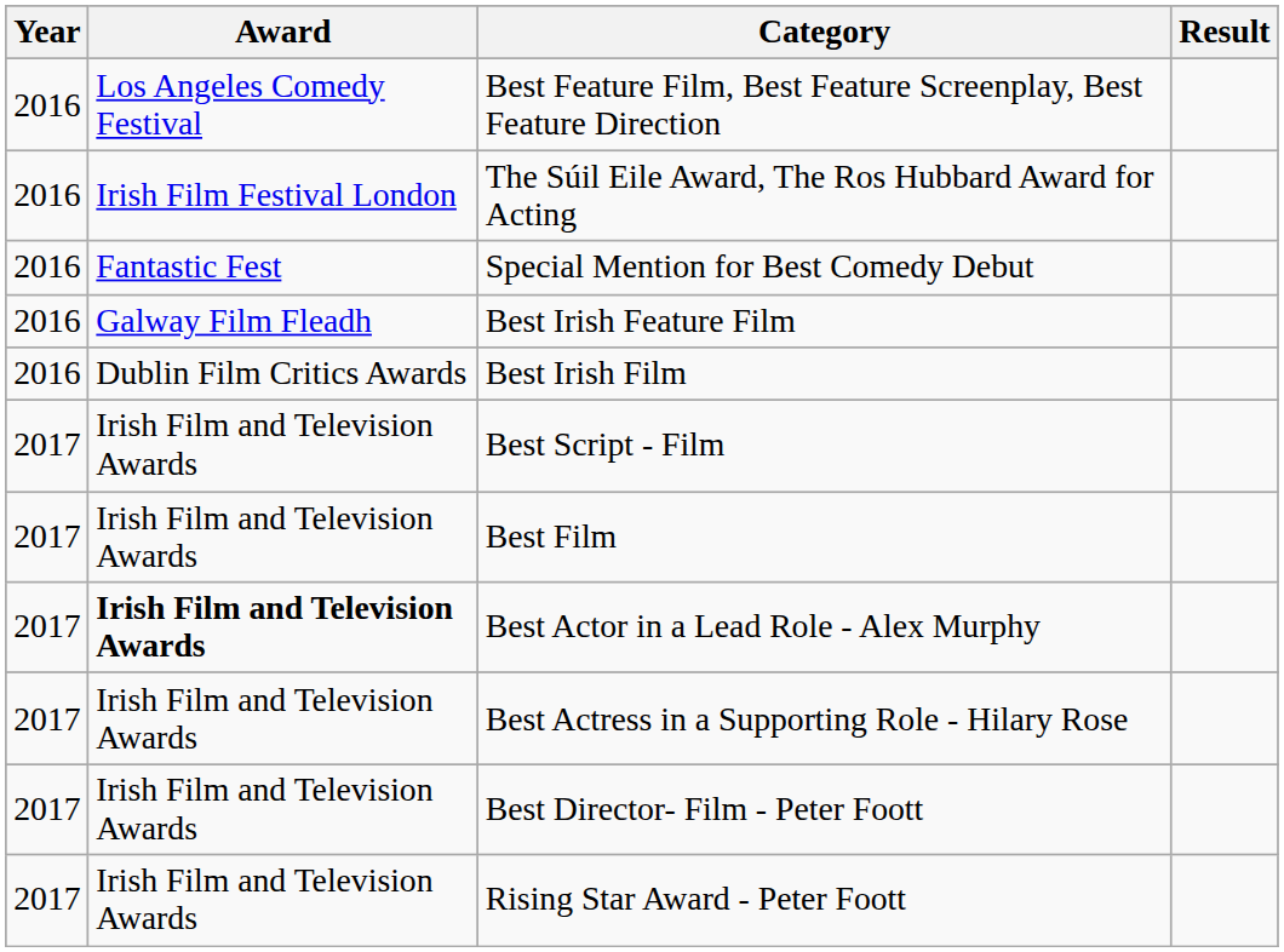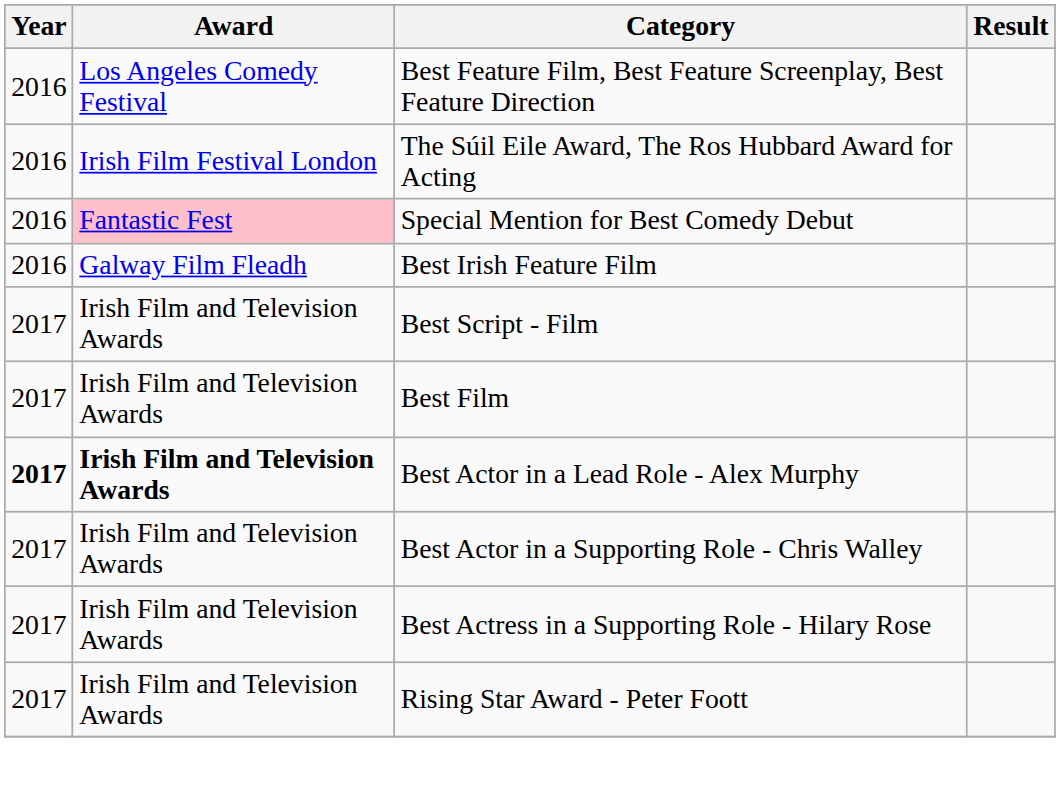 <table class="wikitable sortable">
 <tr>
 <th>Year</th>
 <th>Award</th>
 <th>Category</th>
 <th>Result</th>
 </tr>
 <tr>
 <td>2016</td>
 <td><a href='#'>Los Angeles Comedy Festival</a></td>
 <td>Best Feature Film, Best Feature Screenplay, Best Feature Direction</td>
 <td></td>
 </tr>
 <tr>
 <td>2016</td>
 <td><a href='#'>Irish Film Festival London</a></td>
 <td>The Súil Eile Award, The Ros Hubbard Award for Acting</td>
 <td></td>
 </tr>
 <tr>
 <td>2016</td>
-<td><a href='#'>Fantastic Fest</a></td>
+<td style="background: pink;"><a href='#'>Fantastic Fest</a></td>
 <td>Special Mention for Best Comedy Debut</td>
 <td></td>
 </tr>
 <tr>
 <td>2016</td>
 <td><a href='#'>Galway Film Fleadh</a></td>
 <td>Best Irish Feature Film</td>
-<td></td>
-</tr>
-<tr>
-<td>2016</td>
-<td>Dublin Film Critics Awards</td>
-<td>Best Irish Film</td>
 <td></td>
 </tr>
 <tr>
 <td>2017</td>
 <td>Irish Film and Television Awards</td>
 <td>Best Script - Film</td>
 <td></td>
 </tr>
 <tr>
 <td>2017</td>
 <td>Irish Film and Television Awards</td>
 <td>Best Film</td>
 <td></td>
 </tr>
 <tr>
-<td>2017</td>
+<td><strong>2017</strong></td>
 <td><strong>Irish Film and Television Awards</strong></td>
 <td>Best Actor in a Lead Role - Alex Murphy</td>
+<td></td>
+</tr>
+<tr>
+<td>2017</td>
+<td>Irish Film and Television Awards</td>
+<td>Best Actor in a Supporting Role - Chris Walley</td>
 <td></td>
 </tr>
 <tr>
 <td>2017</td>
 <td>Irish Film and Television Awards</td>
 <td>Best Actress in a Supporting Role - Hilary Rose</td>
 <td></td>
 </tr>
 <tr>
 <td>2017</td>
 <td>Irish Film and Television Awards</td>
-<td>Best Director- Film - Peter Foott</td>
-<td></td>
-</tr>
-<tr>
-<td>2017</td>
-<td>Irish Film and Television Awards</td>
 <td>Rising Star Award - Peter Foott</td>
 <td></td>
 </tr>
 <tr>
 </tr>
 </table>
